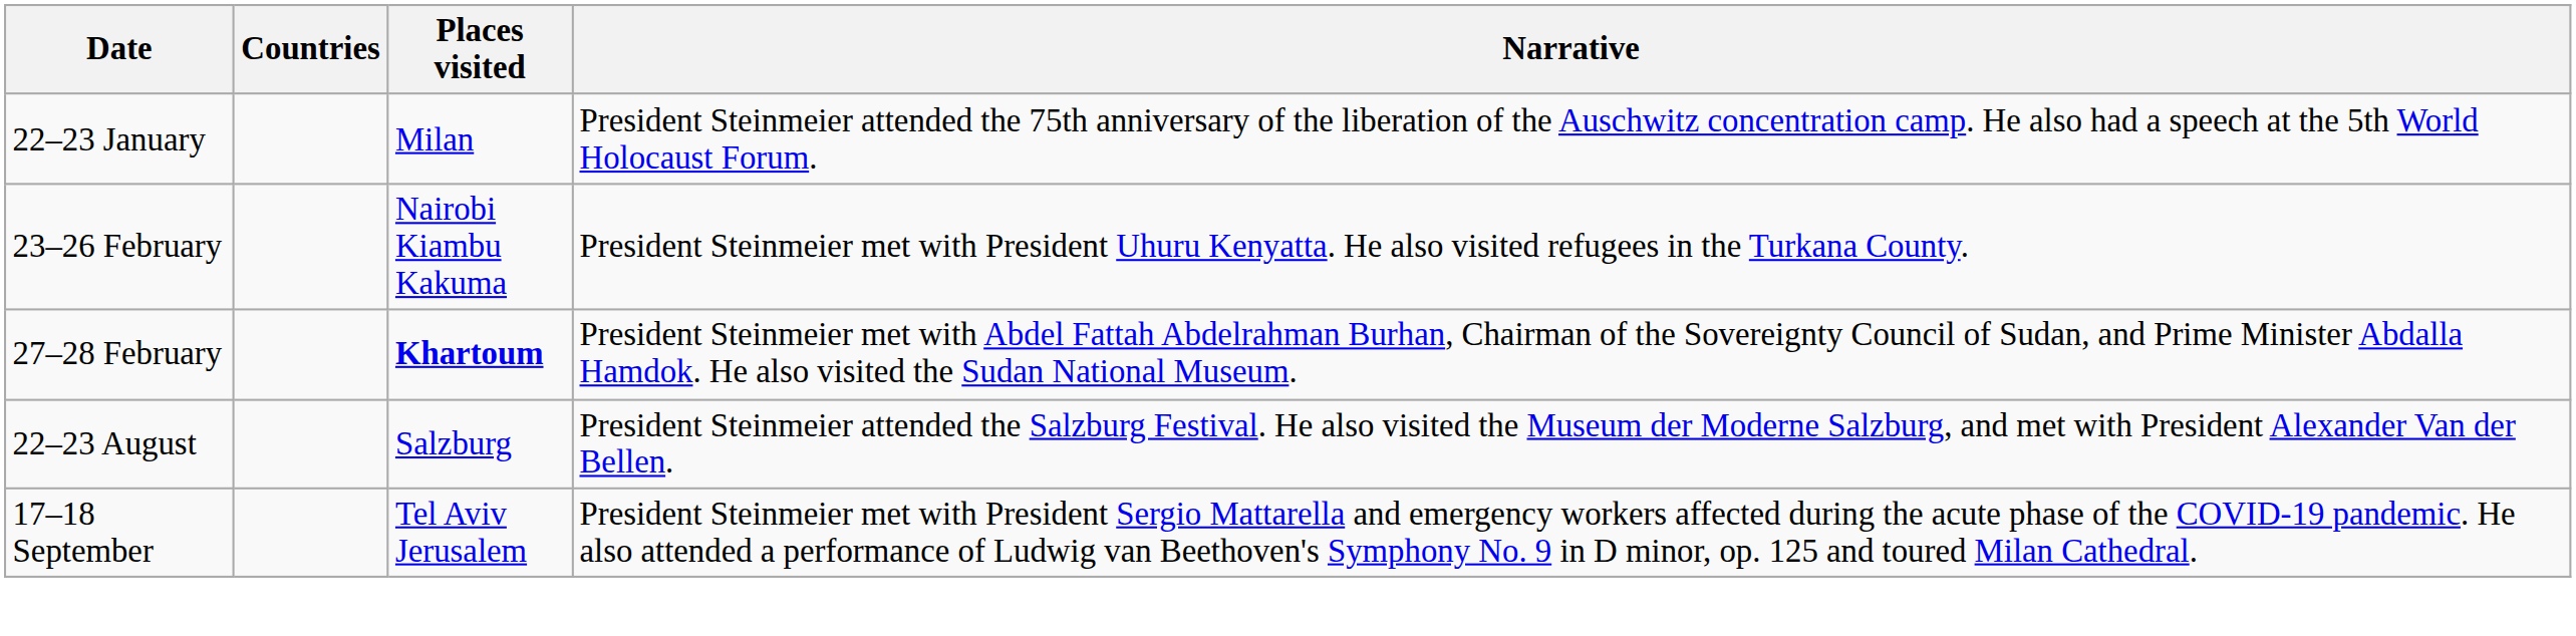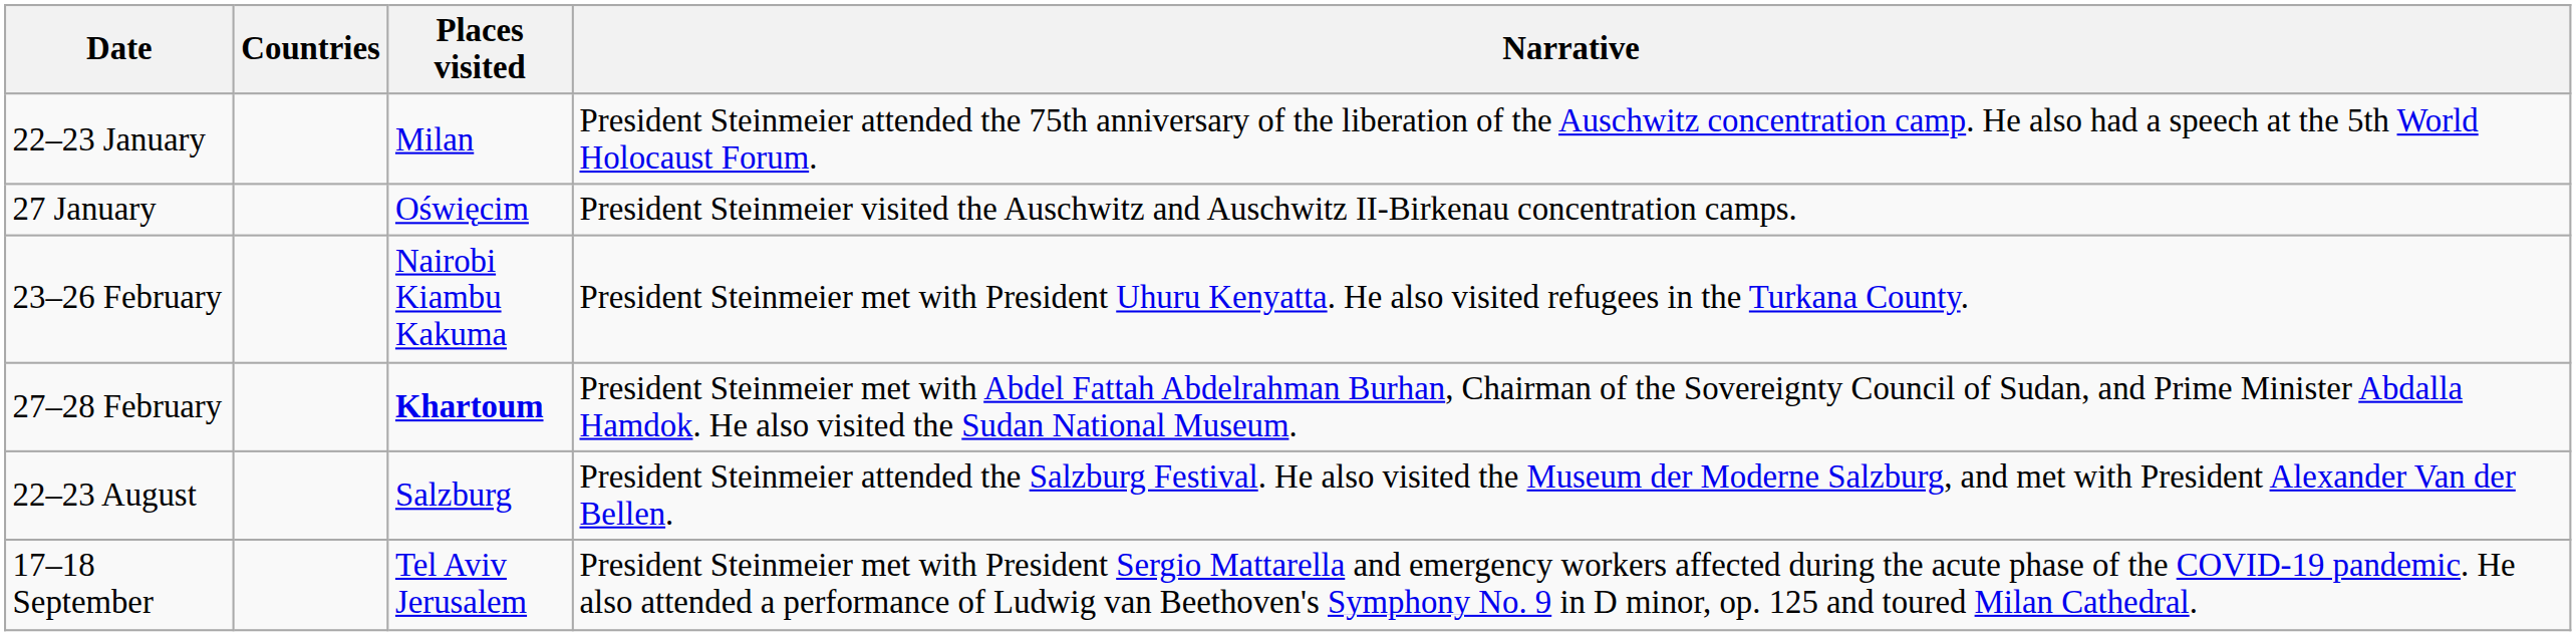 <table class="wikitable" border="1">
 <tr>
 <th>Date</th>
 <th>Countries</th>
 <th>Places visited</th>
 <th>Narrative</th>
 </tr>
 <tr>
 <td nowrap>22–23 January</td>
 <td></td>
 <td><a href='#'>Milan</a></td>
 <td>President Steinmeier attended the 75th anniversary of the liberation of the <a href='#'>Auschwitz concentration camp</a>. He also had a speech at the 5th <a href='#'>World Holocaust Forum</a>.</td>
+</tr>
+<tr>
+<td>27 January</td>
+<td></td>
+<td><a href='#'>Oświęcim</a></td>
+<td>President Steinmeier visited the Auschwitz and Auschwitz II-Birkenau concentration camps.</td>
 </tr>
 <tr>
 <td>23–26 February</td>
 <td></td>
 <td><a href='#'>Nairobi</a><br><a href='#'>Kiambu</a><br><a href='#'>Kakuma</a></td>
 <td>President Steinmeier met with President <a href='#'>Uhuru Kenyatta</a>. He also visited refugees in the <a href='#'>Turkana County</a>.</td>
 </tr>
 <tr>
 <td>27–28 February</td>
 <td></td>
 <td><strong><a href='#'>Khartoum</a></strong></td>
 <td>President Steinmeier met with <a href='#'>Abdel Fattah Abdelrahman Burhan</a>, Chairman of the Sovereignty Council of Sudan, and Prime Minister <a href='#'>Abdalla Hamdok</a>. He also visited the <a href='#'>Sudan National Museum</a>.</td>
 </tr>
 <tr>
 <td>22–23 August</td>
 <td></td>
 <td><a href='#'>Salzburg</a></td>
 <td>President Steinmeier attended the <a href='#'>Salzburg Festival</a>. He also visited the <a href='#'>Museum der Moderne Salzburg</a>, and met with President <a href='#'>Alexander Van der Bellen</a>.</td>
 </tr>
 <tr>
 <td>17–18 September</td>
 <td></td>
 <td><a href='#'>Tel Aviv</a><br><a href='#'>Jerusalem</a></td>
 <td>President Steinmeier met with President <a href='#'>Sergio Mattarella</a> and emergency workers affected during the acute phase of the <a href='#'>COVID-19 pandemic</a>. He also attended a performance of Ludwig van Beethoven's <a href='#'>Symphony No. 9</a> in D minor, op. 125 and toured <a href='#'>Milan Cathedral</a>.</td>
 </tr>
 </table>
